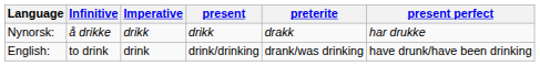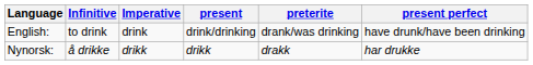 <table class="wikitable">
 <tr>
 <th>Language</th>
 <th><a href='#'>Infinitive</a></th>
 <th><a href='#'>Imperative</a></th>
 <th><a href='#'>present</a></th>
 <th><a href='#'>preterite</a></th>
 <th><a href='#'>present perfect</a></th>
 </tr>
 <tr>
+<td>English:</td>
+<td>to drink</td>
+<td>drink</td>
+<td>drink/drinking</td>
+<td>drank/was drinking</td>
+<td>have drunk/have been drinking</td>
+</tr>
+<tr>
 <td>Nynorsk:</td>
 <td><em>å drikke</em></td>
 <td><em>drikk</em></td>
 <td><em>drikk</em></td>
 <td><em>drakk</em></td>
 <td><em>har drukke</em></td>
 </tr>
-<tr>
-<td>English:</td>
-<td>to drink</td>
-<td>drink</td>
-<td>drink/drinking</td>
-<td>drank/was drinking</td>
-<td>have drunk/have been drinking</td>
-</tr>
 </table>
